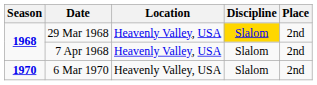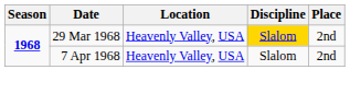 <table class="wikitable">
 <tr>
 <th>Season</th>
 <th>Date</th>
 <th>Location</th>
 <th>Discipline</th>
 <th>Place</th>
 </tr>
 <tr>
 <td rowspan=2 align=center><strong><a href='#'>1968</a></strong></td>
 <td align=right>29 Mar 1968</td>
 <td> <a href='#'>Heavenly Valley</a>, <a href='#'>USA</a></td>
 <td align=center style="background: gold;"><a href='#'>Slalom</a></td>
 <td align=center>2nd</td>
 </tr>
 <tr>
 <td align=right>7 Apr 1968</td>
 <td> <a href='#'>Heavenly Valley</a>, <a href='#'>USA</a></td>
 <td align=center>Slalom</td>
 <td align=center>2nd</td>
 </tr>
-<tr>
-<td align=center><strong><a href='#'>1970</a></strong></td>
-<td align=right>6 Mar 1970</td>
-<td> Heavenly Valley, USA</td>
-<td align=center>Slalom</td>
-<td align=center>2nd</td>
-</tr>
 </table>
